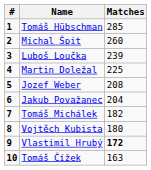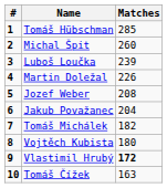 <table class="wikitable">
 <tr>
 <th>#</th>
 <th>Name</th>
 <th>Matches</th>
 </tr>
 <tr>
 <td><strong>1</strong></td>
 <td> <a href='#'>Tomáš Hübschman</a></td>
 <td>285</td>
 </tr>
 <tr>
 <td><strong>2</strong></td>
 <td> <a href='#'>Michal Špit</a></td>
 <td>260</td>
 </tr>
 <tr>
 <td><strong>3</strong></td>
 <td> <a href='#'>Luboš Loučka</a></td>
 <td>239</td>
 </tr>
 <tr>
 <td><strong>4</strong></td>
 <td> <a href='#'>Martin Doležal</a></td>
-<td>225</td>
+<td>226</td>
 </tr>
 <tr>
 <td><strong>5</strong></td>
 <td> <a href='#'>Jozef Weber</a></td>
 <td>208</td>
 </tr>
 <tr>
 <td><strong>6</strong></td>
 <td> <a href='#'>Jakub Považanec</a></td>
 <td>204</td>
 </tr>
 <tr>
 <td><strong>7</strong></td>
 <td> <a href='#'>Tomáš Michálek</a></td>
 <td>182</td>
 </tr>
 <tr>
 <td><strong>8</strong></td>
 <td> <a href='#'>Vojtěch Kubista</a></td>
 <td>180</td>
 </tr>
 <tr>
 <td><strong>9</strong></td>
 <td> <a href='#'>Vlastimil Hrubý</a></td>
 <td><strong>172</strong></td>
 </tr>
 <tr>
 <td><strong>10</strong></td>
 <td> <a href='#'>Tomáš Čížek</a></td>
 <td>163</td>
 </tr>
 </table>
